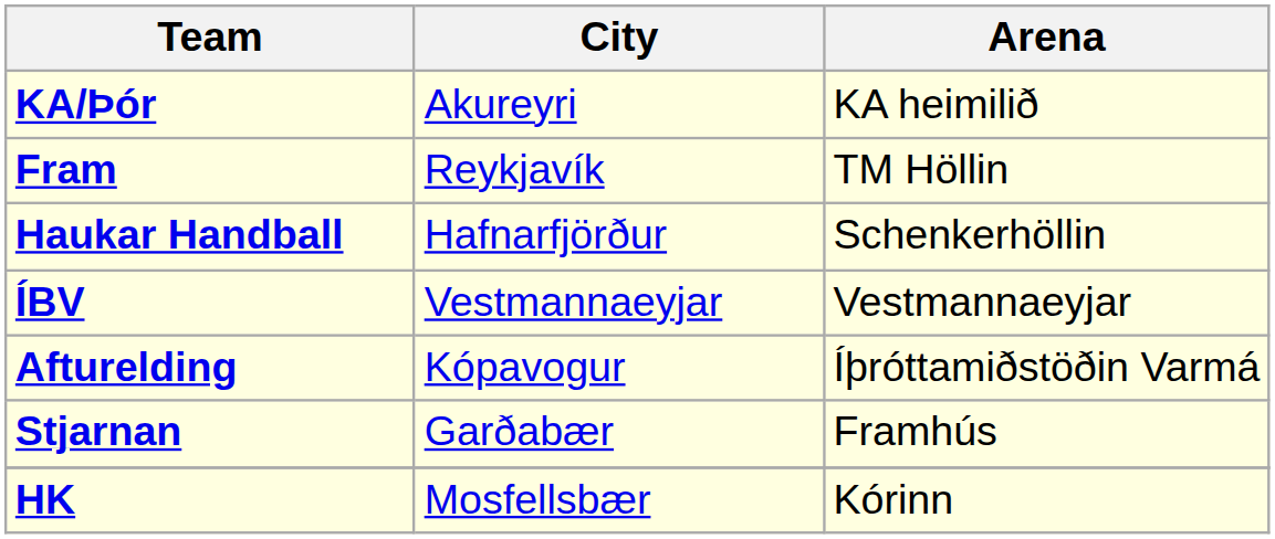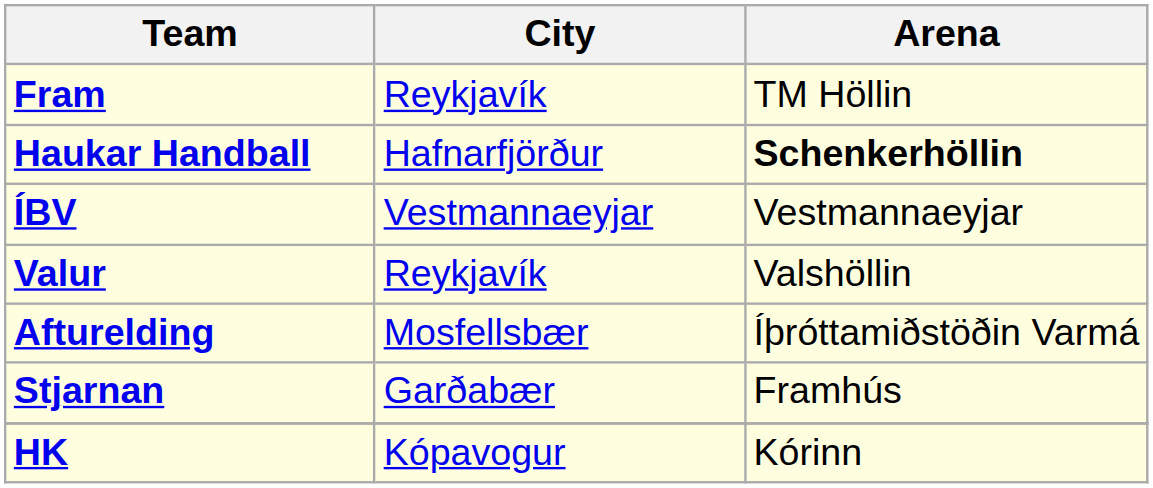 <table class="wikitable sortable">
 <tr>
 <th width=150>Team</th>
 <th width=150>City</th>
 <th>Arena</th>
-</tr>
-<tr bgcolor=ffffe0>
-<td><strong><a href='#'>KA/Þór</a></strong></td>
-<td><a href='#'>Akureyri</a></td>
-<td>KA heimilið</td>
 </tr>
 <tr bgcolor=ffffe0>
 <td><strong><a href='#'>Fram</a></strong></td>
 <td><a href='#'>Reykjavík</a></td>
 <td>TM Höllin</td>
 </tr>
 <tr bgcolor=ffffe0>
 <td><strong><a href='#'>Haukar Handball</a></strong></td>
 <td><a href='#'>Hafnarfjörður</a></td>
-<td>Schenkerhöllin</td>
+<td><strong>Schenkerhöllin</strong></td>
 </tr>
 <tr bgcolor=ffffe0>
 <td><strong><a href='#'>ÍBV</a></strong></td>
 <td><a href='#'>Vestmannaeyjar</a></td>
 <td>Vestmannaeyjar</td>
 </tr>
 <tr bgcolor=ffffe0>
+<td><strong><a href='#'>Valur</a></strong></td>
+<td><a href='#'>Reykjavík</a></td>
+<td>Valshöllin</td>
+</tr>
+<tr bgcolor=ffffe0>
 <td><strong><a href='#'>Afturelding</a></strong></td>
-<td><a href='#'>Kópavogur</a></td>
+<td><a href='#'>Mosfellsbær</a></td>
 <td>Íþróttamiðstöðin Varmá</td>
 </tr>
 <tr bgcolor=ffffe0>
 <td><strong><a href='#'>Stjarnan</a></strong></td>
 <td><a href='#'>Garðabær</a></td>
 <td>Framhús</td>
 </tr>
 <tr>
 </tr>
 <tr bgcolor=ffffe0>
 <td><strong><a href='#'>HK</a></strong></td>
-<td><a href='#'>Mosfellsbær</a></td>
+<td><a href='#'>Kópavogur</a></td>
 <td>Kórinn</td>
 </tr>
 </table>
